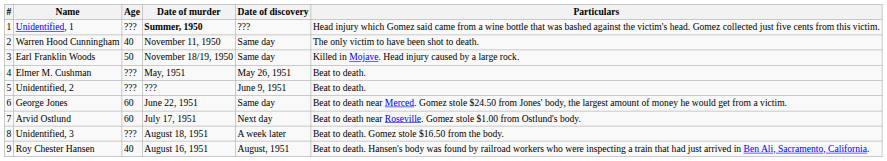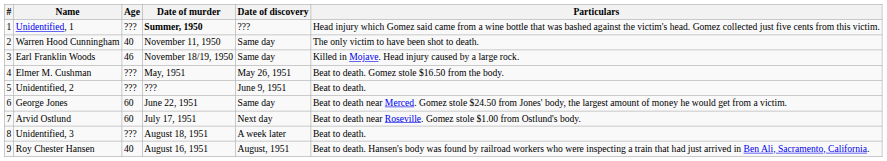 <table class="wikitable sortable">
 <tr>
 <th>#</th>
 <th>Name</th>
 <th>Age</th>
 <th>Date of murder</th>
 <th>Date of discovery</th>
 <th>Particulars</th>
 </tr>
 <tr>
 <td>1</td>
 <td><a href='#'>Unidentified</a>, 1</td>
 <td>???</td>
 <td><strong>Summer, 1950</strong></td>
 <td>???</td>
 <td>Head injury which Gomez said came from a wine bottle that was bashed against the victim's head. Gomez collected just five cents from this victim.</td>
 </tr>
 <tr>
 <td>2</td>
 <td>Warren Hood Cunningham</td>
 <td>40</td>
 <td>November 11, 1950</td>
 <td>Same day</td>
 <td>The only victim to have been shot to death.</td>
 </tr>
 <tr>
 <td>3</td>
 <td>Earl Franklin Woods</td>
-<td>50</td>
+<td>46</td>
 <td>November 18/19, 1950</td>
 <td>Same day</td>
 <td>Killed in <a href='#'>Mojave</a>. Head injury caused by a large rock.</td>
 </tr>
 <tr>
 <td>4</td>
 <td>Elmer M. Cushman</td>
 <td>???</td>
 <td>May, 1951</td>
 <td>May 26, 1951</td>
-<td>Beat to death.</td>
+<td>Beat to death. Gomez stole $16.50 from the body.</td>
 </tr>
 <tr>
 <td>5</td>
 <td>Unidentified, 2</td>
 <td>???</td>
 <td>???</td>
 <td>June 9, 1951</td>
 <td>Beat to death.</td>
 </tr>
 <tr>
 <td>6</td>
 <td>George Jones</td>
 <td>60</td>
 <td>June 22, 1951</td>
 <td>Same day</td>
 <td>Beat to death near <a href='#'>Merced</a>. Gomez stole $24.50 from Jones' body, the largest amount of money he would get from a victim.</td>
 </tr>
 <tr>
 <td>7</td>
 <td>Arvid Ostlund</td>
 <td>60</td>
 <td>July 17, 1951</td>
 <td>Next day</td>
 <td>Beat to death near <a href='#'>Roseville</a>. Gomez stole $1.00 from Ostlund's body.</td>
 </tr>
 <tr>
 <td>8</td>
 <td>Unidentified, 3</td>
 <td>???</td>
 <td>August 18, 1951</td>
 <td>A week later</td>
-<td>Beat to death. Gomez stole $16.50 from the body.</td>
+<td>Beat to death.</td>
 </tr>
 <tr>
 <td>9</td>
 <td>Roy Chester Hansen</td>
 <td>40</td>
 <td>August 16, 1951</td>
 <td>August, 1951</td>
 <td>Beat to death. Hansen's body was found by railroad workers who were inspecting a train that had just arrived in <a href='#'>Ben Ali, Sacramento, California</a>.</td>
 </tr>
 </table>
